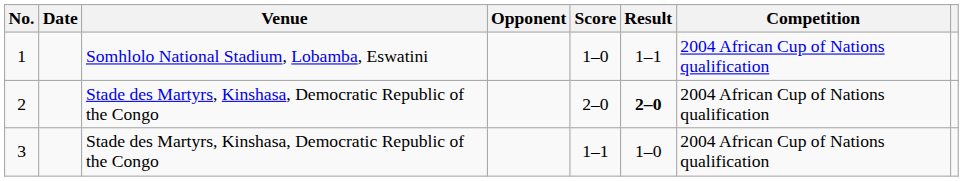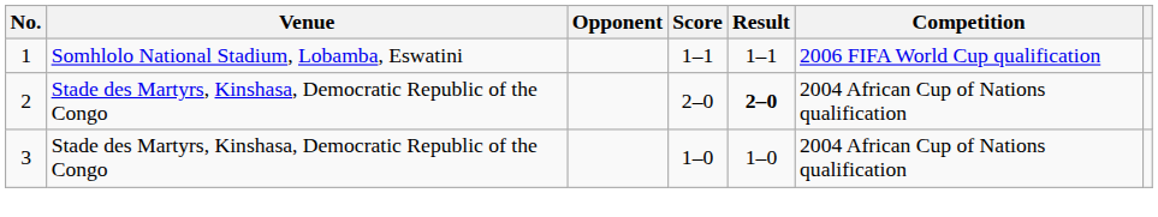 <table class="wikitable sortable">
 <tr>
 <th scope="col">No.</th>
-<th scope="col">Date</th>
 <th scope="col">Venue</th>
 <th scope="col">Opponent</th>
 <th scope="col">Score</th>
 <th scope="col">Result</th>
 <th scope="col">Competition</th>
 <th scope="col" class="unsortable"></th>
 </tr>
 <tr>
 <td style="text-align:center">1</td>
-<td></td>
 <td><a href='#'>Somhlolo National Stadium</a>, <a href='#'>Lobamba</a>, Eswatini</td>
 <td></td>
-<td style="text-align:center">1–0</td>
 <td style="text-align:center">1–1</td>
-<td><a href='#'>2004 African Cup of Nations qualification</a></td>
+<td style="text-align:center">1–1</td>
+<td><a href='#'>2006 FIFA World Cup qualification</a></td>
 <td></td>
 </tr>
 <tr>
 <td style="text-align:center">2</td>
-<td></td>
 <td><a href='#'>Stade des Martyrs</a>, <a href='#'>Kinshasa</a>, Democratic Republic of the Congo</td>
 <td></td>
 <td style="text-align:center">2–0</td>
 <td style="text-align:center"><strong>2–0</strong></td>
 <td>2004 African Cup of Nations qualification</td>
 <td></td>
 </tr>
 <tr>
 <td style="text-align:center">3</td>
-<td></td>
 <td>Stade des Martyrs, Kinshasa, Democratic Republic of the Congo</td>
 <td></td>
-<td style="text-align:center">1–1</td>
+<td style="text-align:center">1–0</td>
 <td style="text-align:center">1–0</td>
 <td>2004 African Cup of Nations qualification</td>
 <td></td>
 </tr>
 </table>
